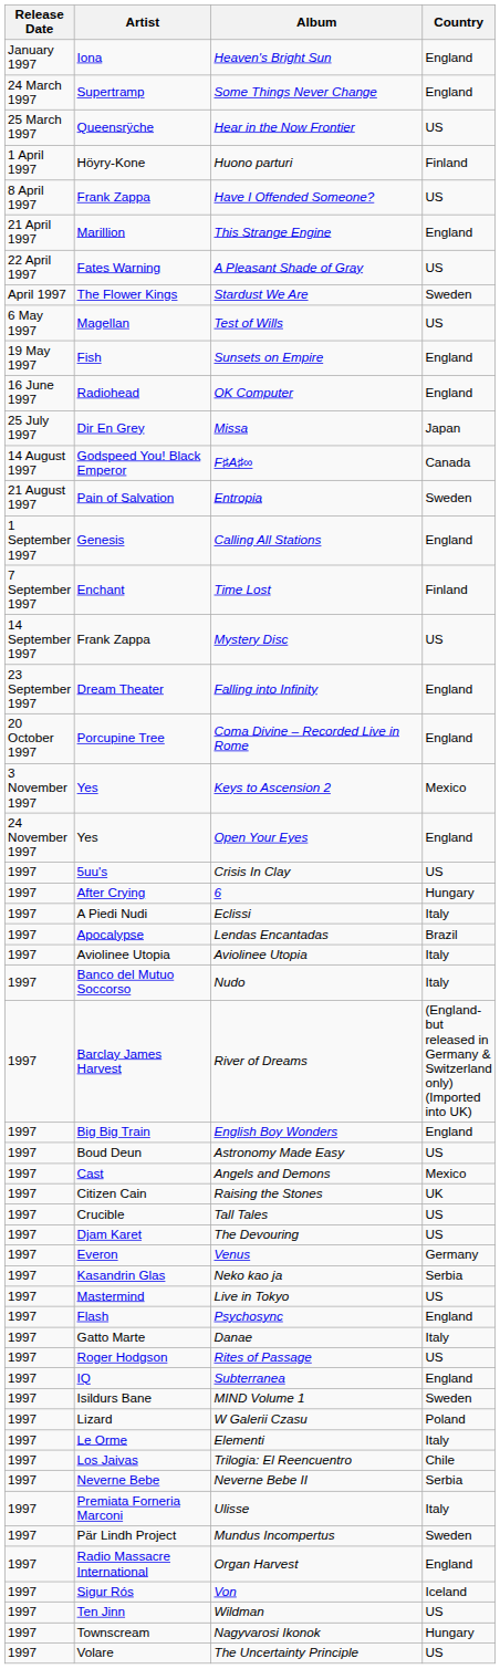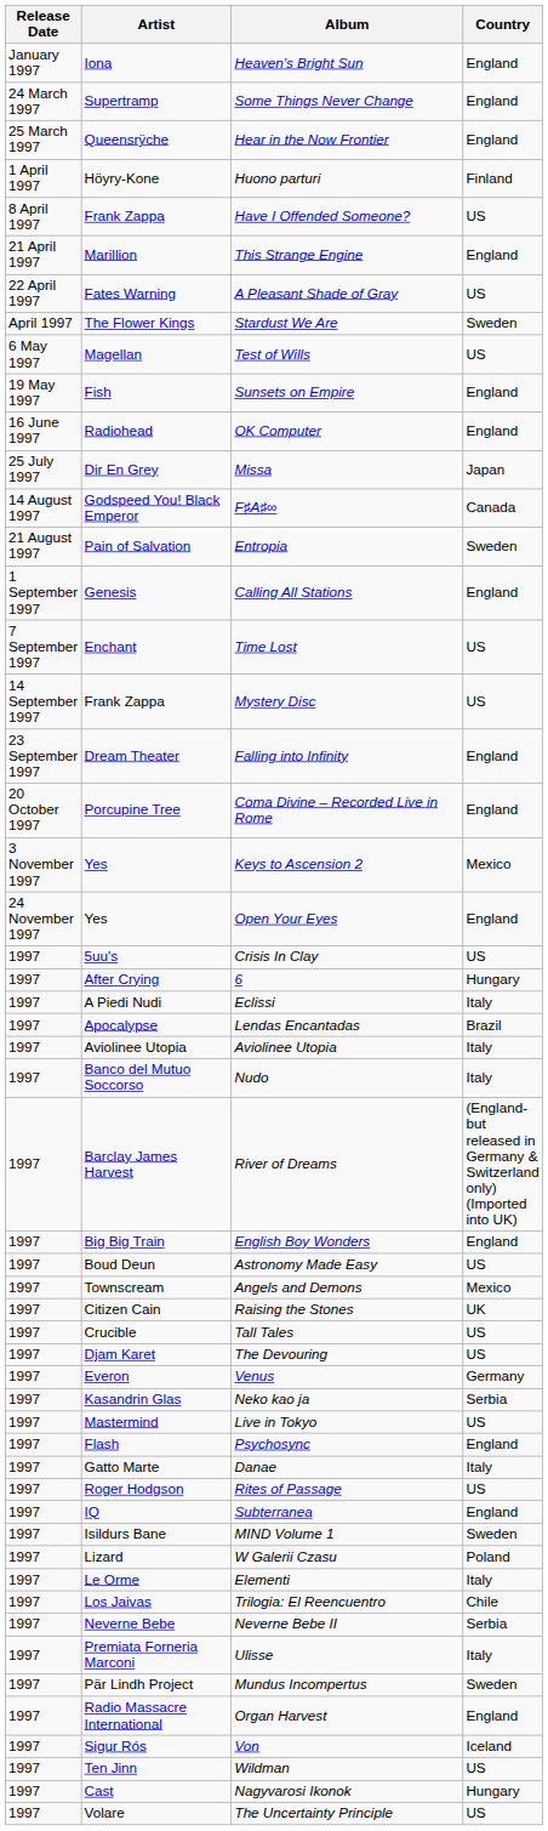 <table class="wikitable">
 <tr>
 <th align=center width="10%">Release Date</th>
 <th align=center width="30%">Artist</th>
 <th align=center width="48%">Album</th>
 <th align=center width="12%">Country</th>
 </tr>
 <tr>
 <td>January 1997</td>
 <td><a href='#'>Iona</a></td>
 <td><em><a href='#'>Heaven's Bright Sun</a></em></td>
 <td>England</td>
 </tr>
 <tr>
 <td>24 March 1997</td>
 <td><a href='#'>Supertramp</a></td>
 <td><em><a href='#'>Some Things Never Change</a></em></td>
 <td>England</td>
 </tr>
 <tr>
 <td>25 March 1997</td>
 <td><a href='#'>Queensrÿche</a></td>
 <td><em><a href='#'>Hear in the Now Frontier</a></em></td>
-<td>US</td>
+<td>England</td>
 </tr>
 <tr>
 <td>1 April 1997</td>
 <td>Höyry-Kone</td>
 <td><em>Huono parturi</em></td>
 <td>Finland</td>
 </tr>
 <tr>
 <td>8 April 1997</td>
 <td><a href='#'>Frank Zappa</a></td>
 <td><em><a href='#'>Have I Offended Someone?</a></em></td>
 <td>US</td>
 </tr>
 <tr>
 <td>21 April 1997</td>
 <td><a href='#'>Marillion</a></td>
 <td><em><a href='#'>This Strange Engine</a></em></td>
 <td>England</td>
 </tr>
 <tr>
 <td>22 April 1997</td>
 <td><a href='#'>Fates Warning</a></td>
 <td><em><a href='#'>A Pleasant Shade of Gray</a></em></td>
 <td>US</td>
 </tr>
 <tr>
 <td>April 1997</td>
 <td><a href='#'>The Flower Kings</a></td>
 <td><em><a href='#'>Stardust We Are</a></em></td>
 <td>Sweden</td>
 </tr>
 <tr>
 <td>6 May 1997</td>
 <td><a href='#'>Magellan</a></td>
 <td><em><a href='#'>Test of Wills</a></em></td>
 <td>US</td>
 </tr>
 <tr>
 <td>19 May 1997</td>
 <td><a href='#'>Fish</a></td>
 <td><em><a href='#'>Sunsets on Empire</a></em></td>
 <td>England</td>
 </tr>
 <tr>
 <td>16 June 1997</td>
 <td><a href='#'>Radiohead</a></td>
 <td><em><a href='#'>OK Computer</a></em></td>
 <td>England</td>
 </tr>
 <tr>
 <td>25 July 1997</td>
 <td><a href='#'>Dir En Grey</a></td>
 <td><em><a href='#'>Missa</a></em></td>
 <td>Japan</td>
 </tr>
 <tr>
 <td>14 August 1997</td>
 <td><a href='#'>Godspeed You! Black Emperor</a></td>
 <td><em><a href='#'>F♯A♯∞</a></em></td>
 <td>Canada</td>
 </tr>
 <tr>
 <td>21 August 1997</td>
 <td><a href='#'>Pain of Salvation</a></td>
 <td><em><a href='#'>Entropia</a></em></td>
 <td>Sweden</td>
 </tr>
 <tr>
 <td>1 September 1997</td>
 <td><a href='#'>Genesis</a></td>
 <td><em><a href='#'>Calling All Stations</a></em></td>
 <td>England</td>
 </tr>
 <tr>
 <td>7 September 1997</td>
 <td><a href='#'>Enchant</a></td>
 <td><em><a href='#'>Time Lost</a></em></td>
-<td>Finland</td>
+<td>US</td>
 </tr>
 <tr>
 <td>14 September 1997</td>
 <td>Frank Zappa</td>
 <td><em><a href='#'>Mystery Disc</a></em></td>
 <td>US</td>
 </tr>
 <tr>
 <td>23 September 1997</td>
 <td><a href='#'>Dream Theater</a></td>
 <td><em><a href='#'>Falling into Infinity</a></em></td>
 <td>England</td>
 </tr>
 <tr>
 <td>20 October 1997</td>
 <td><a href='#'>Porcupine Tree</a></td>
 <td><em><a href='#'>Coma Divine – Recorded Live in Rome</a></em></td>
 <td>England</td>
 </tr>
 <tr>
 <td>3 November 1997</td>
 <td><a href='#'>Yes</a></td>
 <td><em><a href='#'>Keys to Ascension 2</a></em></td>
 <td>Mexico</td>
 </tr>
 <tr>
 <td>24 November 1997</td>
 <td>Yes</td>
 <td><em><a href='#'>Open Your Eyes</a></em></td>
 <td>England</td>
 </tr>
 <tr>
 <td>1997</td>
 <td><a href='#'>5uu's</a></td>
 <td><em>Crisis In Clay</em></td>
 <td>US</td>
 </tr>
 <tr>
 <td>1997</td>
 <td><a href='#'>After Crying</a></td>
 <td><em><a href='#'>6</a></em></td>
 <td>Hungary</td>
 </tr>
 <tr>
 <td>1997</td>
 <td>A Piedi Nudi</td>
 <td><em>Eclissi</em></td>
 <td>Italy</td>
 </tr>
 <tr>
 <td>1997</td>
 <td><a href='#'>Apocalypse</a></td>
 <td><em>Lendas Encantadas</em></td>
 <td>Brazil</td>
 </tr>
 <tr>
 <td>1997</td>
 <td>Aviolinee Utopia</td>
 <td><em>Aviolinee Utopia</em></td>
 <td>Italy</td>
 </tr>
 <tr>
 <td>1997</td>
 <td><a href='#'>Banco del Mutuo Soccorso</a></td>
 <td><em>Nudo</em></td>
 <td>Italy</td>
 </tr>
 <tr>
 <td>1997</td>
 <td><a href='#'>Barclay James Harvest</a></td>
 <td><em>River of Dreams</em></td>
 <td>(England-but released in Germany & Switzerland only) (Imported into UK)</td>
 </tr>
 <tr>
 <td>1997</td>
 <td><a href='#'>Big Big Train</a></td>
 <td><em><a href='#'>English Boy Wonders</a></em></td>
 <td>England</td>
 </tr>
 <tr>
 <td>1997</td>
 <td>Boud Deun</td>
 <td><em>Astronomy Made Easy</em></td>
 <td>US</td>
 </tr>
 <tr>
 <td>1997</td>
-<td><a href='#'>Cast</a></td>
+<td>Townscream</td>
 <td><em>Angels and Demons</em></td>
 <td>Mexico</td>
 </tr>
 <tr>
 <td>1997</td>
 <td>Citizen Cain</td>
 <td><em>Raising the Stones</em></td>
 <td>UK</td>
 </tr>
 <tr>
 <td>1997</td>
 <td>Crucible</td>
 <td><em>Tall Tales</em></td>
 <td>US</td>
 </tr>
 <tr>
 <td>1997</td>
 <td><a href='#'>Djam Karet</a></td>
 <td><em>The Devouring</em></td>
 <td>US</td>
 </tr>
 <tr>
 <td>1997</td>
 <td><a href='#'>Everon</a></td>
 <td><em><a href='#'>Venus</a></em></td>
 <td>Germany</td>
 </tr>
 <tr>
 <td>1997</td>
 <td><a href='#'>Kasandrin Glas</a></td>
 <td><em>Neko kao ja</em></td>
 <td>Serbia</td>
 </tr>
 <tr>
 <td>1997</td>
 <td><a href='#'>Mastermind</a></td>
 <td><em>Live in Tokyo</em></td>
 <td>US</td>
 </tr>
 <tr>
 <td>1997</td>
 <td><a href='#'>Flash</a></td>
 <td><em><a href='#'>Psychosync</a></em></td>
 <td>England</td>
 </tr>
 <tr>
 <td>1997</td>
 <td>Gatto Marte</td>
 <td><em>Danae</em></td>
 <td>Italy</td>
 </tr>
 <tr>
 <td>1997</td>
 <td><a href='#'>Roger Hodgson</a></td>
 <td><em><a href='#'>Rites of Passage</a></em></td>
 <td>US</td>
 </tr>
 <tr>
 <td>1997</td>
 <td><a href='#'>IQ</a></td>
 <td><em><a href='#'>Subterranea</a></em></td>
 <td>England</td>
 </tr>
 <tr>
 <td>1997</td>
 <td>Isildurs Bane</td>
 <td><em>MIND Volume 1</em></td>
 <td>Sweden</td>
 </tr>
 <tr>
 <td>1997</td>
 <td>Lizard</td>
 <td><em>W Galerii Czasu</em></td>
 <td>Poland</td>
 </tr>
 <tr>
 <td>1997</td>
 <td><a href='#'>Le Orme</a></td>
 <td><em>Elementi</em></td>
 <td>Italy</td>
 </tr>
 <tr>
 <td>1997</td>
 <td><a href='#'>Los Jaivas</a></td>
 <td><em>Trilogia: El Reencuentro</em></td>
 <td>Chile</td>
 </tr>
 <tr>
 <td>1997</td>
 <td><a href='#'>Neverne Bebe</a></td>
 <td><em>Neverne Bebe II</em></td>
 <td>Serbia</td>
 </tr>
 <tr>
 <td>1997</td>
 <td><a href='#'>Premiata Forneria Marconi</a></td>
 <td><em>Ulisse</em></td>
 <td>Italy</td>
 </tr>
 <tr>
 <td>1997</td>
 <td>Pär Lindh Project</td>
 <td><em>Mundus Incompertus</em></td>
 <td>Sweden</td>
 </tr>
 <tr>
 <td>1997</td>
 <td><a href='#'>Radio Massacre International</a></td>
 <td><em>Organ Harvest</em></td>
 <td>England</td>
 </tr>
 <tr>
 <td>1997</td>
 <td><a href='#'>Sigur Rós</a></td>
 <td><em><a href='#'>Von</a></em></td>
 <td>Iceland</td>
 </tr>
 <tr>
 <td>1997</td>
 <td><a href='#'>Ten Jinn</a></td>
 <td><em>Wildman</em></td>
 <td>US</td>
 </tr>
 <tr>
 <td>1997</td>
-<td>Townscream</td>
+<td><a href='#'>Cast</a></td>
 <td><em>Nagyvarosi Ikonok</em></td>
 <td>Hungary</td>
 </tr>
 <tr>
 <td>1997</td>
 <td>Volare</td>
 <td><em>The Uncertainty Principle</em></td>
 <td>US</td>
 </tr>
 </table>
